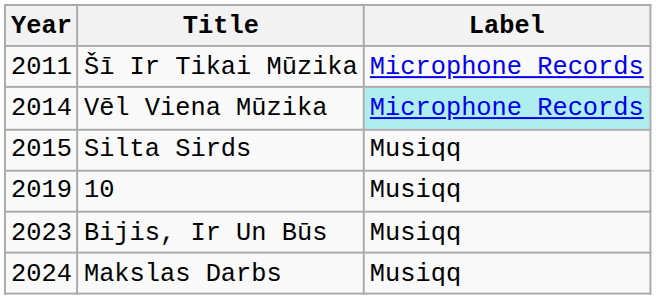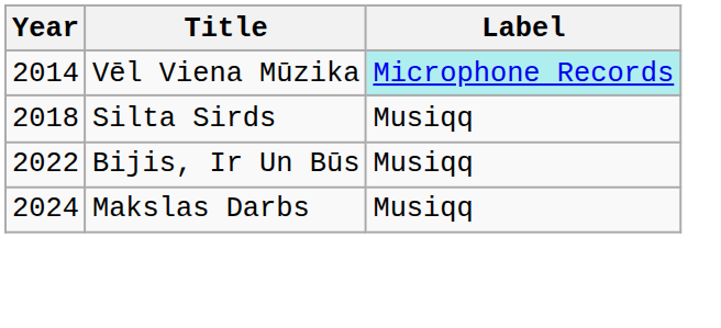 <table class="wikitable">
 <tr>
 <th>Year</th>
 <th>Title</th>
 <th>Label</th>
 </tr>
 <tr>
-<td>2011</td>
-<td>Šī Ir Tikai Mūzika</td>
-<td><a href='#'>Microphone Records</a></td>
-</tr>
-<tr>
 <td>2014</td>
 <td>Vēl Viena Mūzika</td>
 <td style="background: paleturquoise;"><a href='#'>Microphone Records</a></td>
 </tr>
 <tr>
-<td>2015</td>
+<td>2018</td>
 <td>Silta Sirds</td>
 <td>Musiqq</td>
 </tr>
 <tr>
-<td>2019</td>
-<td>10</td>
-<td>Musiqq</td>
-</tr>
-<tr>
-<td>2023</td>
+<td>2022</td>
 <td>Bijis, Ir Un Būs</td>
 <td>Musiqq</td>
 </tr>
 <tr>
 <td>2024</td>
 <td>Makslas Darbs</td>
 <td>Musiqq</td>
 </tr>
 </table>
